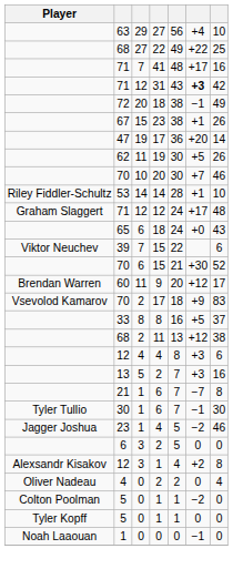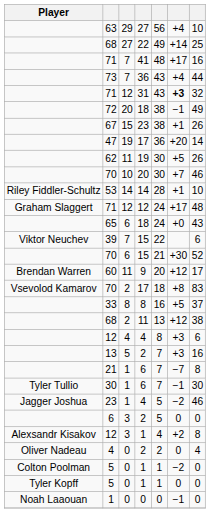 <table class="wikitable sortable" style="text-align:center;">
 <tr>
 <th>Player</th>
 <th></th>
 <th></th>
 <th></th>
 <th></th>
 <th data-sort-type="number"></th>
 <th></th>
 </tr>
 <tr>
 <td></td>
 <td>63</td>
 <td>29</td>
 <td>27</td>
 <td>56</td>
 <td>+4</td>
 <td>10</td>
 </tr>
 <tr>
 <td></td>
 <td>68</td>
 <td>27</td>
 <td>22</td>
 <td>49</td>
-<td>+22</td>
+<td>+14</td>
 <td>25</td>
 </tr>
 <tr>
 <td></td>
 <td>71</td>
 <td>7</td>
 <td>41</td>
 <td>48</td>
 <td>+17</td>
 <td>16</td>
 </tr>
 <tr>
 <td></td>
+<td>73</td>
+<td>7</td>
+<td>36</td>
+<td>43</td>
+<td>+4</td>
+<td>44</td>
+</tr>
+<tr>
+<td></td>
 <td>71</td>
 <td>12</td>
 <td>31</td>
 <td>43</td>
 <td><strong>+3</strong></td>
-<td>42</td>
+<td>32</td>
 </tr>
 <tr>
 <td></td>
 <td>72</td>
 <td>20</td>
 <td>18</td>
 <td>38</td>
 <td>−1</td>
 <td>49</td>
 </tr>
 <tr>
 <td></td>
 <td>67</td>
 <td>15</td>
 <td>23</td>
 <td>38</td>
 <td>+1</td>
 <td>26</td>
 </tr>
 <tr>
 <td></td>
 <td>47</td>
 <td>19</td>
 <td>17</td>
 <td>36</td>
 <td>+20</td>
 <td>14</td>
 </tr>
 <tr>
 <td></td>
 <td>62</td>
 <td>11</td>
 <td>19</td>
 <td>30</td>
 <td>+5</td>
 <td>26</td>
 </tr>
 <tr>
 <td></td>
 <td>70</td>
 <td>10</td>
 <td>20</td>
 <td>30</td>
 <td>+7</td>
 <td>46</td>
 </tr>
 <tr>
 <td>Riley Fiddler-Schultz</td>
 <td>53</td>
 <td>14</td>
 <td>14</td>
 <td>28</td>
 <td>+1</td>
 <td>10</td>
 </tr>
 <tr>
 <td>Graham Slaggert</td>
 <td>71</td>
 <td>12</td>
 <td>12</td>
 <td>24</td>
 <td>+17</td>
 <td>48</td>
 </tr>
 <tr>
 <td></td>
 <td>65</td>
 <td>6</td>
 <td>18</td>
 <td>24</td>
 <td>+0</td>
 <td>43</td>
 </tr>
 <tr>
 <td>Viktor Neuchev</td>
 <td>39</td>
 <td>7</td>
 <td>15</td>
 <td>22</td>
 <td></td>
 <td>6</td>
 </tr>
 <tr>
 <td></td>
 <td>70</td>
 <td>6</td>
 <td>15</td>
 <td>21</td>
 <td>+30</td>
 <td>52</td>
 </tr>
 <tr>
 <td>Brendan Warren</td>
 <td>60</td>
 <td>11</td>
 <td>9</td>
 <td>20</td>
 <td>+12</td>
 <td>17</td>
 </tr>
 <tr>
 <td>Vsevolod Kamarov</td>
 <td>70</td>
 <td>2</td>
 <td>17</td>
 <td>18</td>
-<td>+9</td>
+<td>+8</td>
 <td>83</td>
 </tr>
 <tr>
 <td></td>
 <td>33</td>
 <td>8</td>
 <td>8</td>
 <td>16</td>
 <td>+5</td>
 <td>37</td>
 </tr>
 <tr>
 <td></td>
 <td>68</td>
 <td>2</td>
 <td>11</td>
 <td>13</td>
 <td>+12</td>
 <td>38</td>
 </tr>
 <tr>
 <td></td>
 <td>12</td>
 <td>4</td>
 <td>4</td>
 <td>8</td>
 <td>+3</td>
 <td>6</td>
 </tr>
 <tr>
 <td></td>
 <td>13</td>
 <td>5</td>
 <td>2</td>
 <td>7</td>
 <td>+3</td>
 <td>16</td>
 </tr>
 <tr>
 <td></td>
 <td>21</td>
 <td>1</td>
 <td>6</td>
 <td>7</td>
 <td>−7</td>
 <td>8</td>
 </tr>
 <tr>
 <td>Tyler Tullio</td>
 <td>30</td>
 <td>1</td>
 <td>6</td>
 <td>7</td>
 <td>−1</td>
 <td>30</td>
 </tr>
 <tr>
 <td>Jagger Joshua</td>
 <td>23</td>
 <td>1</td>
 <td>4</td>
 <td>5</td>
 <td>−2</td>
 <td>46</td>
 </tr>
 <tr>
 <td></td>
 <td>6</td>
 <td>3</td>
 <td>2</td>
 <td>5</td>
 <td>0</td>
 <td>0</td>
 </tr>
 <tr>
 <td>Alexsandr Kisakov</td>
 <td>12</td>
 <td>3</td>
 <td>1</td>
 <td>4</td>
 <td>+2</td>
 <td>8</td>
 </tr>
 <tr>
 <td>Oliver Nadeau</td>
 <td>4</td>
 <td>0</td>
 <td>2</td>
 <td>2</td>
 <td>0</td>
 <td>4</td>
 </tr>
 <tr>
 <td>Colton Poolman</td>
 <td>5</td>
 <td>0</td>
 <td>1</td>
 <td>1</td>
 <td>−2</td>
 <td>0</td>
 </tr>
 <tr>
 <td>Tyler Kopff</td>
 <td>5</td>
 <td>0</td>
 <td>1</td>
 <td>1</td>
 <td>0</td>
 <td>0</td>
 </tr>
 <tr>
 <td>Noah Laaouan</td>
 <td>1</td>
 <td>0</td>
 <td>0</td>
 <td>0</td>
 <td>−1</td>
 <td>0</td>
 </tr>
 <tr>
 </tr>
 </table>
